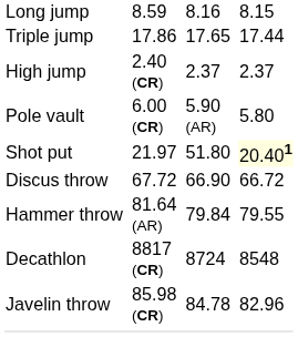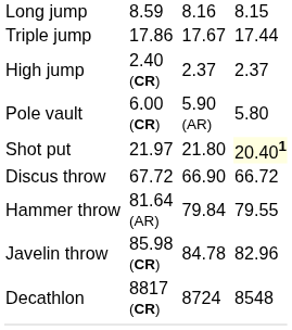 <table>
 <tr>
 <td>Long jump<br></td>
 <td></td>
 <td>8.59</td>
 <td></td>
 <td>8.16</td>
 <td></td>
 <td>8.15</td>
 </tr>
 <tr>
 <td>Triple jump<br></td>
 <td></td>
 <td>17.86</td>
 <td></td>
-<td>17.65</td>
+<td>17.67</td>
 <td></td>
 <td>17.44</td>
 </tr>
 <tr>
 <td>High jump<br></td>
 <td></td>
 <td>2.40<br><small>(<strong>CR</strong>)</small></td>
 <td></td>
 <td>2.37</td>
 <td></td>
 <td>2.37</td>
 </tr>
 <tr>
 <td rowspan="2">Pole vault<br></td>
 <td rowspan="2"></td>
 <td rowspan="2">6.00<br><small>(<strong>CR</strong>)</small></td>
 <td rowspan="2"></td>
 <td rowspan="2">5.90<br><small>(AR)</small></td>
 <td></td>
 <td rowspan="2">5.80</td>
 </tr>
 <tr>
 <td></td>
 </tr>
 <tr>
 <td>Shot put<br></td>
 <td></td>
 <td>21.97</td>
 <td></td>
-<td>51.80</td>
+<td>21.80</td>
 <td></td>
 <td style="background: lightyellow;">20.40<sup><strong>1</strong></sup></td>
 </tr>
 <tr>
 <td>Discus throw<br></td>
 <td></td>
 <td>67.72</td>
 <td></td>
 <td>66.90</td>
 <td></td>
 <td>66.72</td>
 </tr>
 <tr>
 <td>Hammer throw<br></td>
 <td></td>
 <td>81.64<br><small>(AR)</small></td>
 <td></td>
 <td>79.84</td>
 <td></td>
 <td>79.55</td>
 </tr>
 <tr>
+<td>Javelin throw<br></td>
+<td></td>
+<td>85.98<br><small>(<strong>CR</strong>)</small></td>
+<td></td>
+<td>84.78</td>
+<td></td>
+<td>82.96</td>
+</tr>
+<tr>
 <td>Decathlon<br></td>
 <td></td>
 <td>8817<br><small>(<strong>CR</strong>)</small></td>
 <td></td>
 <td>8724</td>
 <td></td>
 <td>8548</td>
 </tr>
 <tr>
-<td>Javelin throw<br></td>
-<td></td>
-<td>85.98<br><small>(<strong>CR</strong>)</small></td>
-<td></td>
-<td>84.78</td>
-<td></td>
-<td>82.96</td>
-</tr>
-<tr>
 </tr>
 <tr bgcolor= e8e8e8>
 <td colspan=7></td>
 </tr>
 </table>
